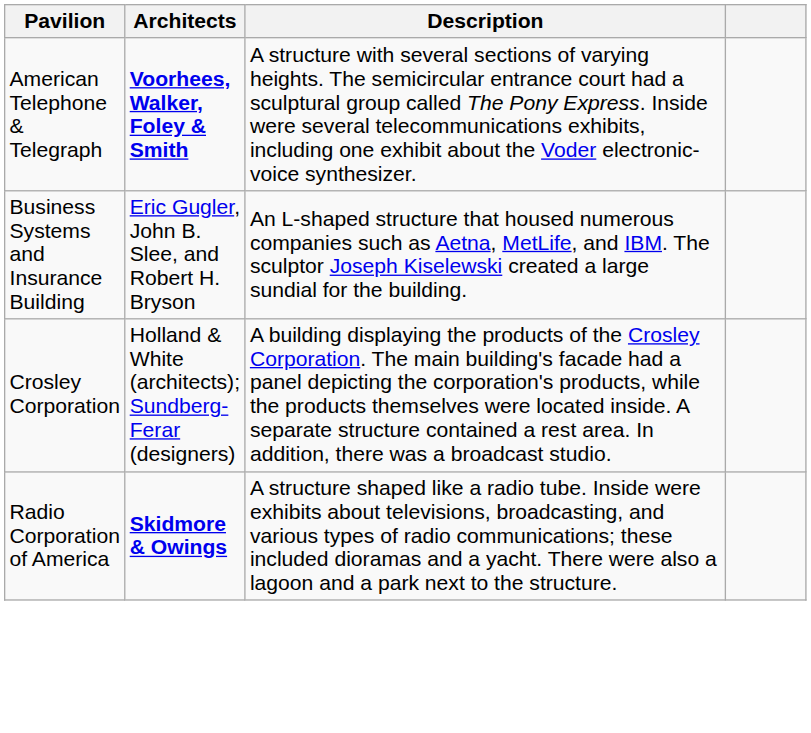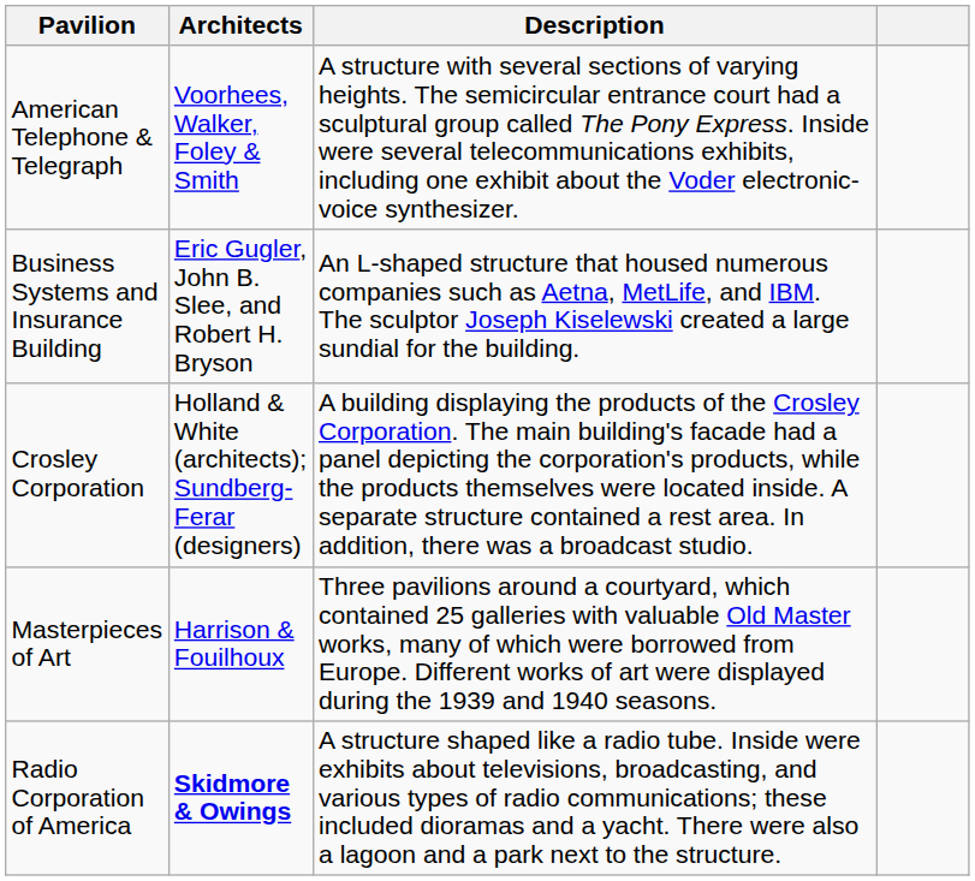 <table class="wikitable collapsible">
 <tr>
 <th width="15%" scope="col">Pavilion</th>
 <th width="15%" scope="col">Architects</th>
 <th width="60%" scope="col">Description</th>
 <th width="10%" scope="col"></th>
 </tr>
 <tr>
 <td>American Telephone & Telegraph</td>
-<td><strong><a href='#'>Voorhees, Walker, Foley & Smith</a></strong></td>
+<td><a href='#'>Voorhees, Walker, Foley & Smith</a></td>
 <td>A structure with several sections of varying heights. The semicircular entrance court had a sculptural group called <em>The Pony Express</em>. Inside were several telecommunications exhibits, including one exhibit about the <a href='#'>Voder</a> electronic-voice synthesizer.</td>
 <td></td>
 </tr>
 <tr>
 <td>Business Systems and Insurance Building</td>
 <td><a href='#'>Eric Gugler</a>, John B. Slee, and Robert H. Bryson</td>
 <td>An L-shaped structure that housed numerous companies such as <a href='#'>Aetna</a>, <a href='#'>MetLife</a>, and <a href='#'>IBM</a>. The sculptor <a href='#'>Joseph Kiselewski</a> created a large sundial for the building.</td>
 <td></td>
 </tr>
 <tr>
 <td>Crosley Corporation</td>
 <td>Holland & White (architects); <a href='#'>Sundberg-Ferar</a> (designers)</td>
 <td>A building displaying the products of the <a href='#'>Crosley Corporation</a>. The main building's facade had a panel depicting the corporation's products, while the products themselves were located inside. A separate structure contained a rest area. In addition, there was a broadcast studio.</td>
 <td></td>
 </tr>
 <tr>
+<td>Masterpieces of Art</td>
+<td><a href='#'>Harrison & Fouilhoux</a></td>
+<td>Three pavilions around a courtyard, which contained 25 galleries with valuable <a href='#'>Old Master</a> works, many of which were borrowed from Europe. Different works of art were displayed during the 1939 and 1940 seasons.</td>
+<td></td>
+</tr>
+<tr>
 <td>Radio Corporation of America</td>
 <td><strong><a href='#'>Skidmore & Owings</a></strong></td>
 <td>A structure shaped like a radio tube. Inside were exhibits about televisions, broadcasting, and various types of radio communications; these included dioramas and a yacht. There were also a lagoon and a park next to the structure.</td>
 <td></td>
 </tr>
 </table>
